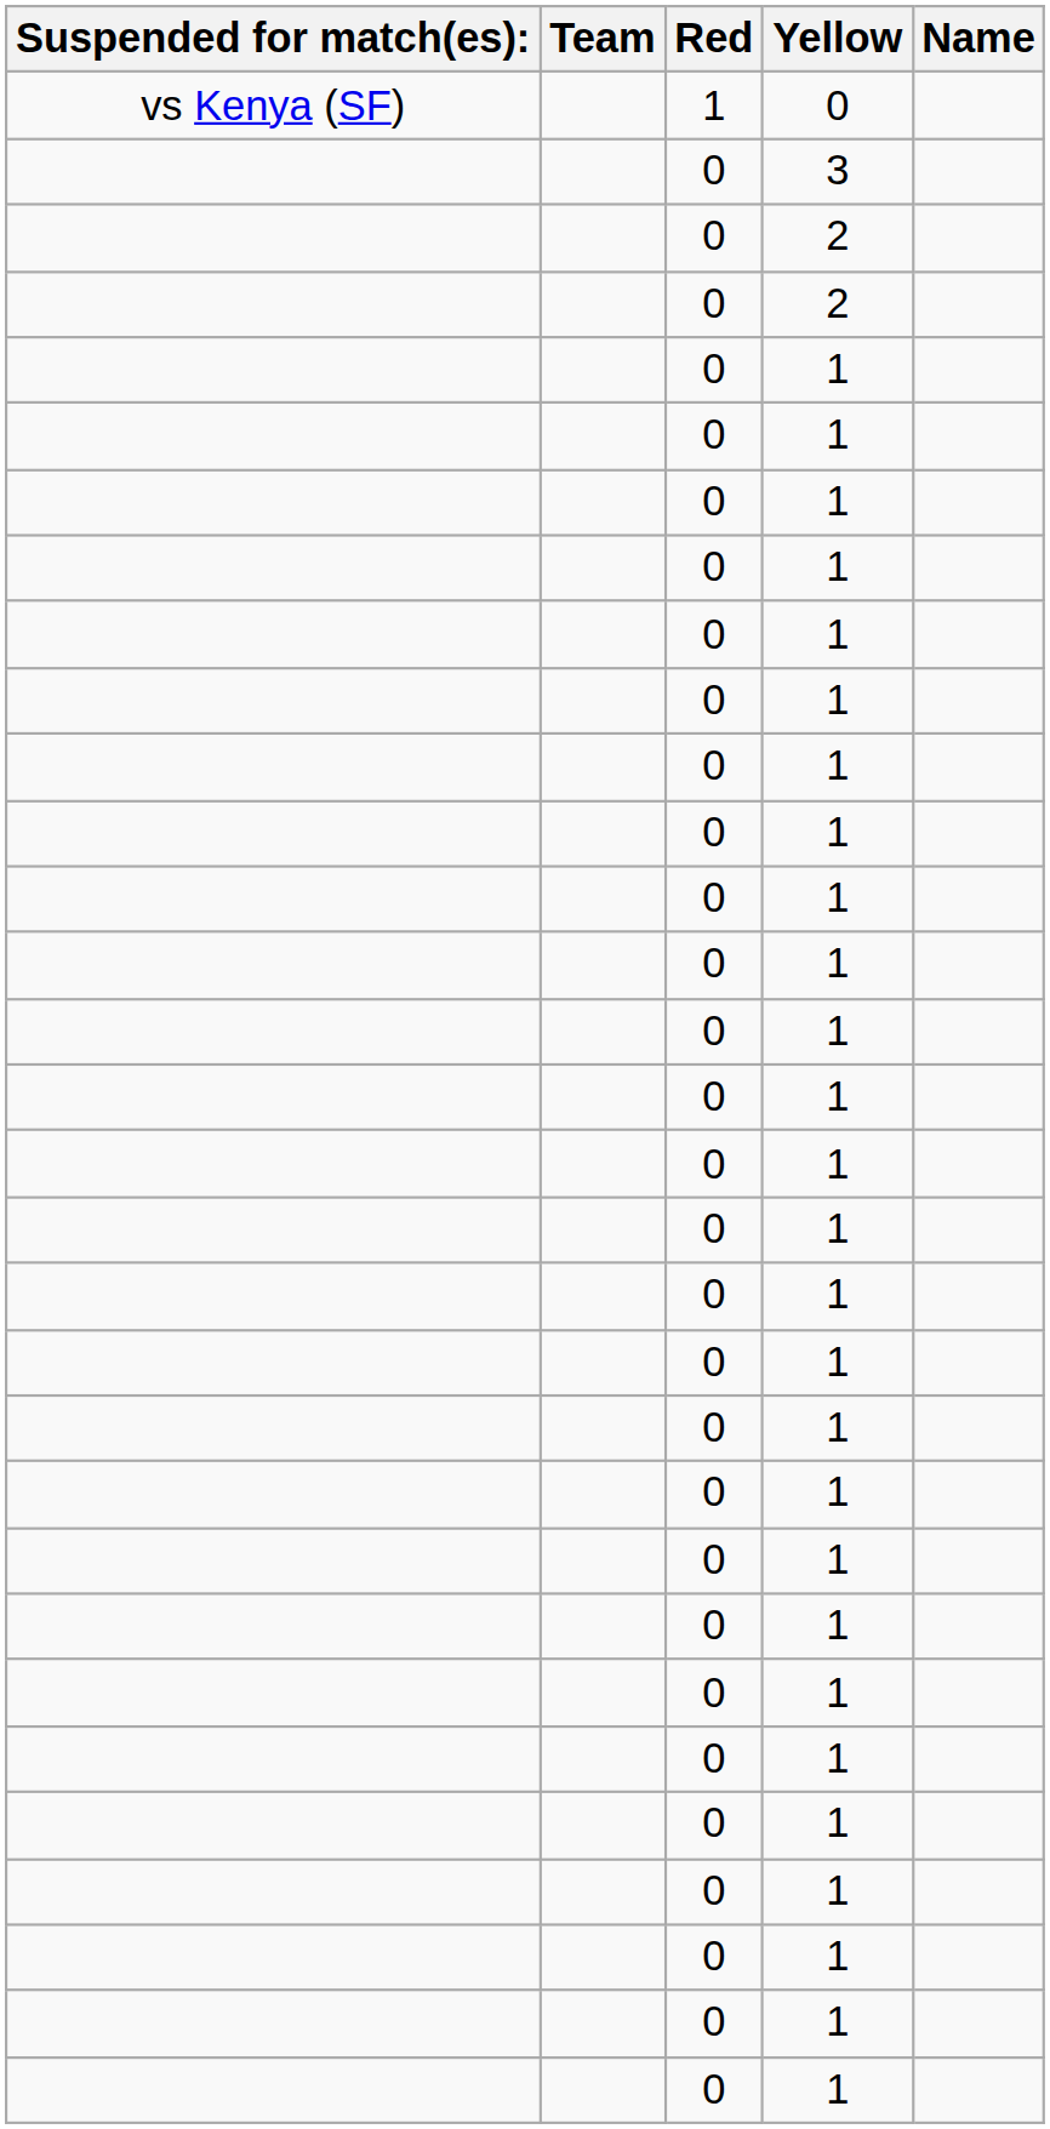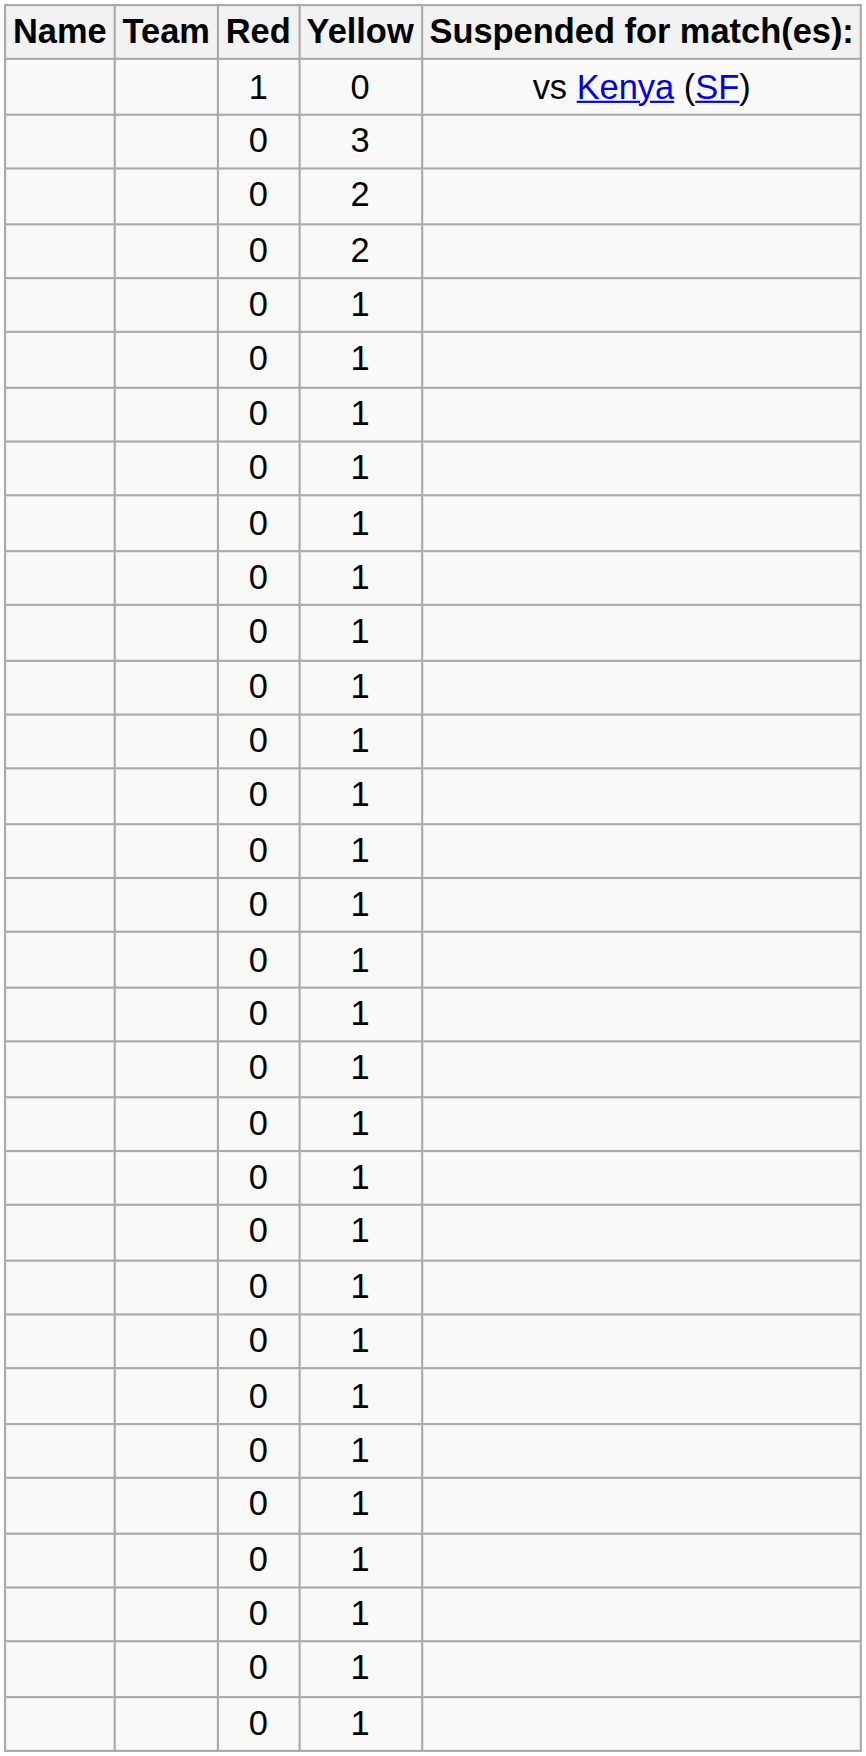 <table class="wikitable sortable" style="text-align:center;">
 <tr>
-<th>Suspended for match(es):</th>
+<th>Name</th>
 <th>Team</th>
 <th> Red</th>
 <th> Yellow</th>
-<th>Name</th>
+<th>Suspended for match(es):</th>
 </tr>
 <tr>
-<td>vs <a href='#'>Kenya</a> (<a href='#'>SF</a>)</td>
+<td style="text-align:left;"></td>
 <td style="text-align:left;"></td>
 <td>1</td>
 <td>0</td>
-<td style="text-align:left;"></td>
+<td>vs <a href='#'>Kenya</a> (<a href='#'>SF</a>)</td>
 </tr>
 <tr>
-<td></td>
+<td style="text-align:left;"></td>
 <td style="text-align:left;"></td>
 <td>0</td>
 <td>3</td>
-<td style="text-align:left;"></td>
+<td></td>
 </tr>
 <tr>
-<td></td>
+<td style="text-align:left;"></td>
 <td style="text-align:left;"></td>
 <td>0</td>
 <td>2</td>
-<td style="text-align:left;"></td>
+<td></td>
 </tr>
 <tr>
-<td></td>
+<td style="text-align:left;"></td>
 <td style="text-align:left;"></td>
 <td>0</td>
 <td>2</td>
-<td style="text-align:left;"></td>
+<td></td>
 </tr>
 <tr>
-<td></td>
+<td style="text-align:left;"></td>
 <td style="text-align:left;"></td>
 <td>0</td>
 <td>1</td>
-<td style="text-align:left;"></td>
+<td></td>
 </tr>
 <tr>
-<td></td>
+<td style="text-align:left;"></td>
 <td style="text-align:left;"></td>
 <td>0</td>
 <td>1</td>
-<td style="text-align:left;"></td>
+<td></td>
 </tr>
 <tr>
-<td></td>
+<td style="text-align:left;"></td>
 <td style="text-align:left;"></td>
 <td>0</td>
 <td>1</td>
-<td style="text-align:left;"></td>
+<td></td>
 </tr>
 <tr>
-<td></td>
+<td style="text-align:left;"></td>
 <td style="text-align:left;"></td>
 <td>0</td>
 <td>1</td>
-<td style="text-align:left;"></td>
+<td></td>
 </tr>
 <tr>
-<td></td>
+<td style="text-align:left;"></td>
 <td style="text-align:left;"></td>
 <td>0</td>
 <td>1</td>
-<td style="text-align:left;"></td>
+<td></td>
 </tr>
 <tr>
-<td></td>
+<td style="text-align:left;"></td>
 <td style="text-align:left;"></td>
 <td>0</td>
 <td>1</td>
-<td style="text-align:left;"></td>
+<td></td>
 </tr>
 <tr>
-<td></td>
+<td style="text-align:left;"></td>
 <td style="text-align:left;"></td>
 <td>0</td>
 <td>1</td>
-<td style="text-align:left;"></td>
+<td></td>
 </tr>
 <tr>
-<td></td>
+<td style="text-align:left;"></td>
 <td style="text-align:left;"></td>
 <td>0</td>
 <td>1</td>
-<td style="text-align:left;"></td>
+<td></td>
 </tr>
 <tr>
-<td></td>
+<td style="text-align:left;"></td>
 <td style="text-align:left;"></td>
 <td>0</td>
 <td>1</td>
-<td style="text-align:left;"></td>
+<td></td>
 </tr>
 <tr>
-<td></td>
+<td style="text-align:left;"></td>
 <td style="text-align:left;"></td>
 <td>0</td>
 <td>1</td>
-<td style="text-align:left;"></td>
+<td></td>
 </tr>
 <tr>
-<td></td>
+<td style="text-align:left;"></td>
 <td style="text-align:left;"></td>
 <td>0</td>
 <td>1</td>
-<td style="text-align:left;"></td>
+<td></td>
 </tr>
 <tr>
-<td></td>
+<td style="text-align:left;"></td>
 <td style="text-align:left;"></td>
 <td>0</td>
 <td>1</td>
-<td style="text-align:left;"></td>
+<td></td>
 </tr>
 <tr>
-<td></td>
+<td style="text-align:left;"></td>
 <td style="text-align:left;"></td>
 <td>0</td>
 <td>1</td>
-<td style="text-align:left;"></td>
+<td></td>
 </tr>
 <tr>
-<td></td>
+<td style="text-align:left;"></td>
 <td style="text-align:left;"></td>
 <td>0</td>
 <td>1</td>
-<td style="text-align:left;"></td>
+<td></td>
 </tr>
 <tr>
-<td></td>
+<td style="text-align:left;"></td>
 <td style="text-align:left;"></td>
 <td>0</td>
 <td>1</td>
-<td style="text-align:left;"></td>
+<td></td>
 </tr>
 <tr>
-<td></td>
+<td style="text-align:left;"></td>
 <td style="text-align:left;"></td>
 <td>0</td>
 <td>1</td>
-<td style="text-align:left;"></td>
+<td></td>
 </tr>
 <tr>
-<td></td>
+<td style="text-align:left;"></td>
 <td style="text-align:left;"></td>
 <td>0</td>
 <td>1</td>
-<td style="text-align:left;"></td>
+<td></td>
 </tr>
 <tr>
-<td></td>
+<td style="text-align:left;"></td>
 <td style="text-align:left;"></td>
 <td>0</td>
 <td>1</td>
-<td style="text-align:left;"></td>
+<td></td>
 </tr>
 <tr>
-<td></td>
+<td style="text-align:left;"></td>
 <td style="text-align:left;"></td>
 <td>0</td>
 <td>1</td>
-<td style="text-align:left;"></td>
+<td></td>
 </tr>
 <tr>
-<td></td>
+<td style="text-align:left;"></td>
 <td style="text-align:left;"></td>
 <td>0</td>
 <td>1</td>
-<td style="text-align:left;"></td>
+<td></td>
 </tr>
 <tr>
-<td></td>
+<td style="text-align:left;"></td>
 <td style="text-align:left;"></td>
 <td>0</td>
 <td>1</td>
-<td style="text-align:left;"></td>
+<td></td>
 </tr>
 <tr>
-<td></td>
+<td style="text-align:left;"></td>
 <td style="text-align:left;"></td>
 <td>0</td>
 <td>1</td>
-<td style="text-align:left;"></td>
+<td></td>
 </tr>
 <tr>
-<td></td>
+<td style="text-align:left;"></td>
 <td style="text-align:left;"></td>
 <td>0</td>
 <td>1</td>
-<td style="text-align:left;"></td>
+<td></td>
 </tr>
 <tr>
-<td></td>
+<td style="text-align:left;"></td>
 <td style="text-align:left;"></td>
 <td>0</td>
 <td>1</td>
-<td style="text-align:left;"></td>
+<td></td>
 </tr>
 <tr>
-<td></td>
+<td style="text-align:left;"></td>
 <td style="text-align:left;"></td>
 <td>0</td>
 <td>1</td>
-<td style="text-align:left;"></td>
+<td></td>
 </tr>
 <tr>
-<td></td>
+<td style="text-align:left;"></td>
 <td style="text-align:left;"></td>
 <td>0</td>
 <td>1</td>
-<td style="text-align:left;"></td>
+<td></td>
 </tr>
 <tr>
-<td></td>
+<td style="text-align:left;"></td>
 <td style="text-align:left;"></td>
 <td>0</td>
 <td>1</td>
-<td style="text-align:left;"></td>
+<td></td>
 </tr>
 </table>
